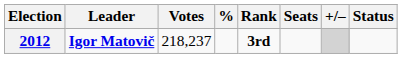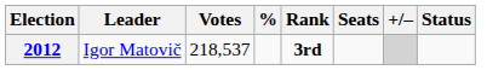 <table class=wikitable style=text-align:center>
 <tr>
 <th>Election</th>
 <th>Leader</th>
 <th>Votes</th>
 <th>%</th>
 <th>Rank</th>
 <th>Seats</th>
 <th>+/–</th>
 <th>Status</th>
 </tr>
 <tr>
 <th><a href='#'>2012</a></th>
-<td><strong><a href='#'>Igor Matovič</a></strong></td>
-<td>218,237</td>
+<td><a href='#'>Igor Matovič</a></td>
+<td>218,537</td>
 <td></td>
 <td><strong>3rd</strong></td>
 <td></td>
 <td bgcolor="lightgrey"></td>
 <td></td>
 </tr>
 </table>
